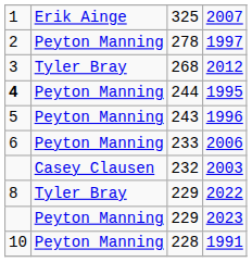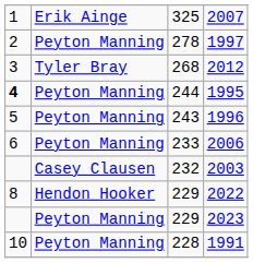 <table class="wikitable">
 <tr>
 </tr>
 <tr>
 <td>1</td>
 <td><a href='#'>Erik Ainge</a></td>
 <td>325</td>
 <td><a href='#'>2007</a></td>
 </tr>
 <tr>
 <td>2</td>
 <td><a href='#'>Peyton Manning</a></td>
 <td>278</td>
 <td><a href='#'>1997</a></td>
 </tr>
 <tr>
 <td>3</td>
 <td><a href='#'>Tyler Bray</a></td>
 <td>268</td>
 <td><a href='#'>2012</a></td>
 </tr>
 <tr>
 <td><strong>4</strong></td>
 <td><a href='#'>Peyton Manning</a></td>
 <td>244</td>
 <td><a href='#'>1995</a></td>
 </tr>
 <tr>
 <td>5</td>
 <td><a href='#'>Peyton Manning</a></td>
 <td>243</td>
 <td><a href='#'>1996</a></td>
 </tr>
 <tr>
 <td>6</td>
 <td><a href='#'>Peyton Manning</a></td>
 <td>233</td>
 <td><a href='#'>2006</a></td>
 </tr>
 <tr>
 <td></td>
 <td><a href='#'>Casey Clausen</a></td>
 <td>232</td>
 <td><a href='#'>2003</a></td>
 </tr>
 <tr>
 <td>8</td>
-<td><a href='#'>Tyler Bray</a></td>
+<td><a href='#'>Hendon Hooker</a></td>
 <td>229</td>
 <td><a href='#'>2022</a></td>
 </tr>
 <tr>
 <td></td>
 <td><a href='#'>Peyton Manning</a></td>
 <td>229</td>
 <td><a href='#'>2023</a></td>
 </tr>
 <tr>
 <td>10</td>
 <td><a href='#'>Peyton Manning</a></td>
 <td>228</td>
 <td><a href='#'>1991</a></td>
 </tr>
 <tr>
 </tr>
 </table>
